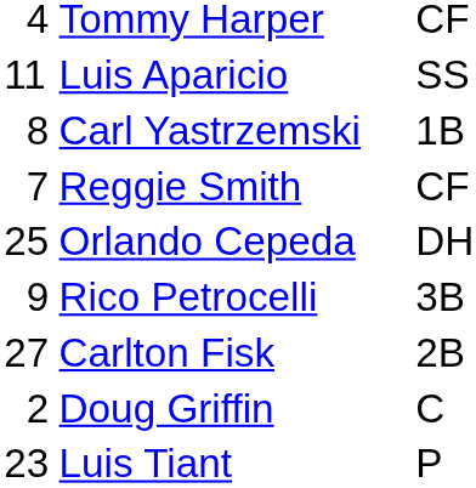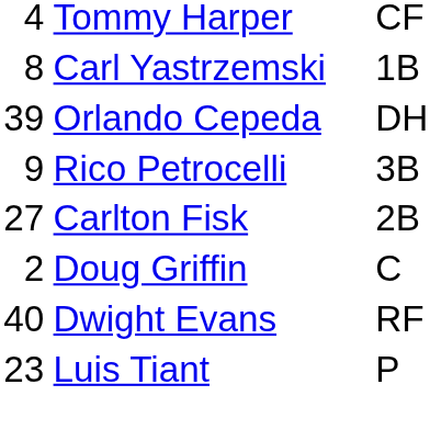 <table>
 <tr>
 <td>  4</td>
 <td><a href='#'>Tommy Harper</a></td>
 <td>CF</td>
 </tr>
 <tr>
-<td>11</td>
-<td><a href='#'>Luis Aparicio</a></td>
-<td>SS</td>
-</tr>
-<tr>
 <td>  8</td>
 <td><a href='#'>Carl Yastrzemski</a>    </td>
 <td>1B</td>
 </tr>
 <tr>
-<td>  7</td>
-<td><a href='#'>Reggie Smith</a></td>
-<td>CF</td>
-</tr>
-<tr>
-<td>25</td>
+<td>39</td>
 <td><a href='#'>Orlando Cepeda</a></td>
 <td>DH</td>
 </tr>
 <tr>
 <td>  9</td>
 <td><a href='#'>Rico Petrocelli</a></td>
 <td>3B</td>
 </tr>
 <tr>
 <td>27</td>
 <td><a href='#'>Carlton Fisk</a></td>
 <td>2B</td>
 </tr>
 <tr>
 <td>  2</td>
 <td><a href='#'>Doug Griffin</a></td>
 <td>C</td>
 </tr>
 <tr>
+<td>40</td>
+<td><a href='#'>Dwight Evans</a></td>
+<td>RF</td>
+</tr>
+<tr>
 <td>23</td>
 <td><a href='#'>Luis Tiant</a></td>
 <td>P</td>
 </tr>
 </table>
